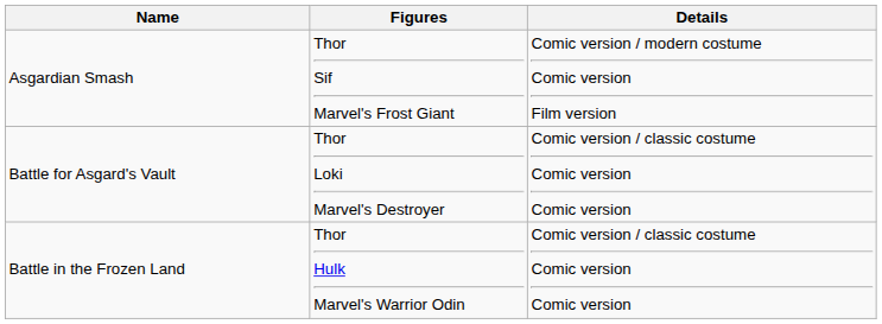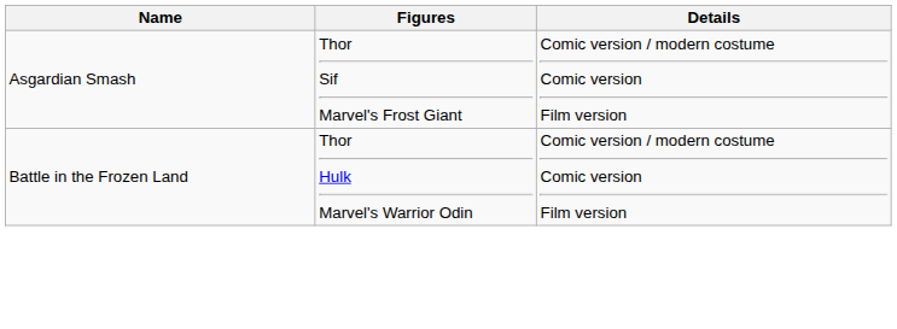 <table class="wikitable" width="70%">
 <tr>
 <th width=35%>Name</th>
 <th width=25%>Figures</th>
 <th width=40%>Details</th>
 </tr>
 <tr>
 <td>Asgardian Smash</td>
 <td>Thor<hr>Sif<hr>Marvel's Frost Giant</td>
 <td>Comic version / modern costume<hr>Comic version<hr>Film version</td>
 </tr>
 <tr>
-<td>Battle for Asgard's Vault</td>
-<td>Thor<hr>Loki<hr>Marvel's Destroyer</td>
-<td>Comic version / classic costume<hr>Comic version<hr>Comic version</td>
-</tr>
-<tr>
 <td>Battle in the Frozen Land</td>
 <td>Thor<hr><a href='#'>Hulk</a><hr>Marvel's Warrior Odin</td>
-<td>Comic version / classic costume<hr>Comic version<hr>Comic version</td>
+<td>Comic version / modern costume<hr>Comic version<hr>Film version</td>
 </tr>
 </table>
